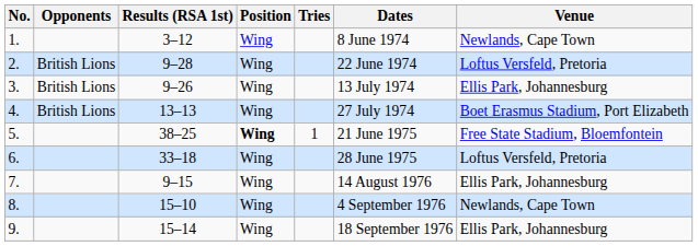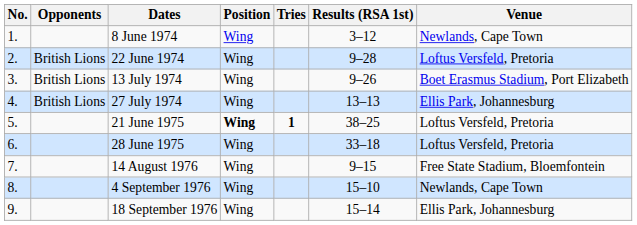 <table class="wikitable sortable">
 <tr>
 <th>No.</th>
 <th>Opponents</th>
-<th>Results (RSA 1st)</th>
+<th>Dates</th>
 <th>Position</th>
 <th>Tries</th>
-<th>Dates</th>
+<th>Results (RSA 1st)</th>
 <th>Venue</th>
 </tr>
 <tr>
 <td>1.</td>
 <td></td>
-<td align="center">3–12</td>
+<td>8 June 1974</td>
 <td><a href='#'>Wing</a></td>
 <td></td>
-<td>8 June 1974</td>
+<td align="center">3–12</td>
 <td><a href='#'>Newlands</a>, Cape Town</td>
 </tr>
 <tr style="background: #D0E6FF;">
 <td>2.</td>
 <td> British Lions</td>
-<td align="center">9–28</td>
+<td>22 June 1974</td>
 <td>Wing</td>
 <td></td>
-<td>22 June 1974</td>
+<td align="center">9–28</td>
 <td><a href='#'>Loftus Versfeld</a>, Pretoria</td>
 </tr>
 <tr>
 <td>3.</td>
 <td> British Lions</td>
-<td align="center">9–26</td>
+<td>13 July 1974</td>
 <td>Wing</td>
 <td></td>
-<td>13 July 1974</td>
-<td><a href='#'>Ellis Park</a>, Johannesburg</td>
+<td align="center">9–26</td>
+<td><a href='#'>Boet Erasmus Stadium</a>, Port Elizabeth</td>
 </tr>
 <tr style="background: #D0E6FF;">
 <td>4.</td>
 <td> British Lions</td>
-<td align="center">13–13</td>
+<td>27 July 1974</td>
 <td>Wing</td>
 <td></td>
-<td>27 July 1974</td>
-<td><a href='#'>Boet Erasmus Stadium</a>, Port Elizabeth</td>
+<td align="center">13–13</td>
+<td><a href='#'>Ellis Park</a>, Johannesburg</td>
 </tr>
 <tr>
 <td>5.</td>
 <td></td>
+<td>21 June 1975</td>
+<td><strong>Wing</strong></td>
+<td align="center"><strong>1</strong></td>
 <td align="center">38–25</td>
-<td><strong>Wing</strong></td>
-<td align="center">1</td>
-<td>21 June 1975</td>
-<td><a href='#'>Free State Stadium</a>, <a href='#'>Bloemfontein</a></td>
+<td>Loftus Versfeld, Pretoria</td>
 </tr>
 <tr style="background: #D0E6FF;">
 <td>6.</td>
 <td></td>
-<td align="center">33–18</td>
+<td>28 June 1975</td>
 <td>Wing</td>
 <td></td>
-<td>28 June 1975</td>
+<td align="center">33–18</td>
 <td>Loftus Versfeld, Pretoria</td>
 </tr>
 <tr>
 <td>7.</td>
 <td></td>
-<td align="center">9–15</td>
+<td>14 August 1976</td>
 <td>Wing</td>
 <td></td>
-<td>14 August 1976</td>
-<td>Ellis Park, Johannesburg</td>
+<td align="center">9–15</td>
+<td>Free State Stadium, Bloemfontein</td>
 </tr>
 <tr style="background: #D0E6FF;">
 <td>8.</td>
 <td></td>
-<td align="center">15–10</td>
+<td>4 September 1976</td>
 <td>Wing</td>
 <td></td>
-<td>4 September 1976</td>
+<td align="center">15–10</td>
 <td>Newlands, Cape Town</td>
 </tr>
 <tr>
 <td>9.</td>
 <td></td>
-<td align="center">15–14</td>
+<td>18 September 1976</td>
 <td>Wing</td>
 <td></td>
-<td>18 September 1976</td>
+<td align="center">15–14</td>
 <td>Ellis Park, Johannesburg</td>
 </tr>
 </table>
